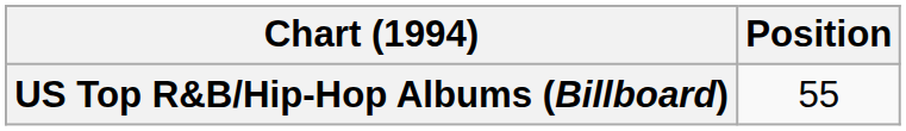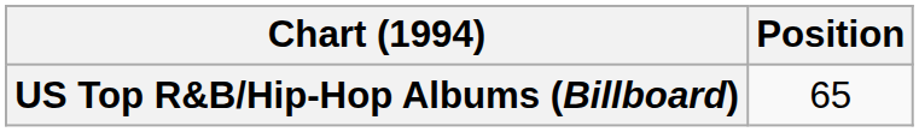 <table class="wikitable plainrowheaders" style="text-align:center">
 <tr>
 <th scope="col">Chart (1994)</th>
 <th scope="col">Position</th>
 </tr>
 <tr>
 <th scope="row">US Top R&B/Hip-Hop Albums (<em>Billboard</em>)</th>
-<td>55</td>
+<td>65</td>
 </tr>
 </table>
